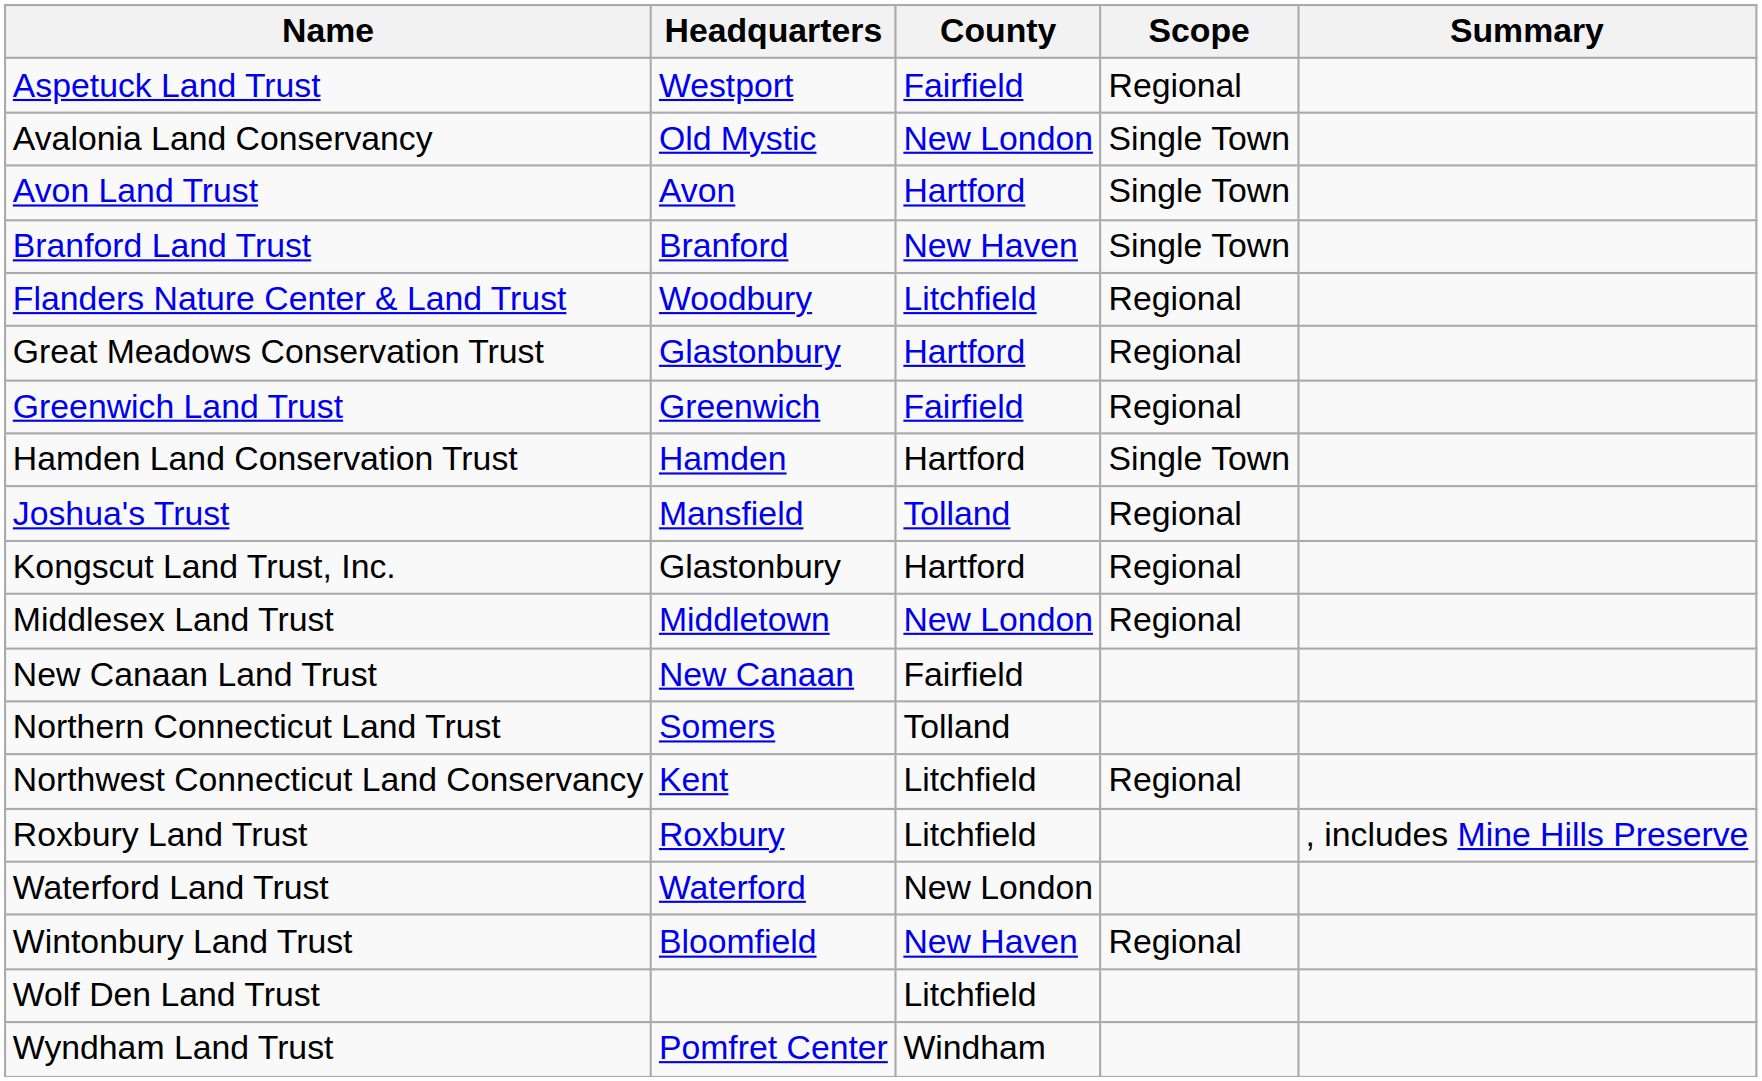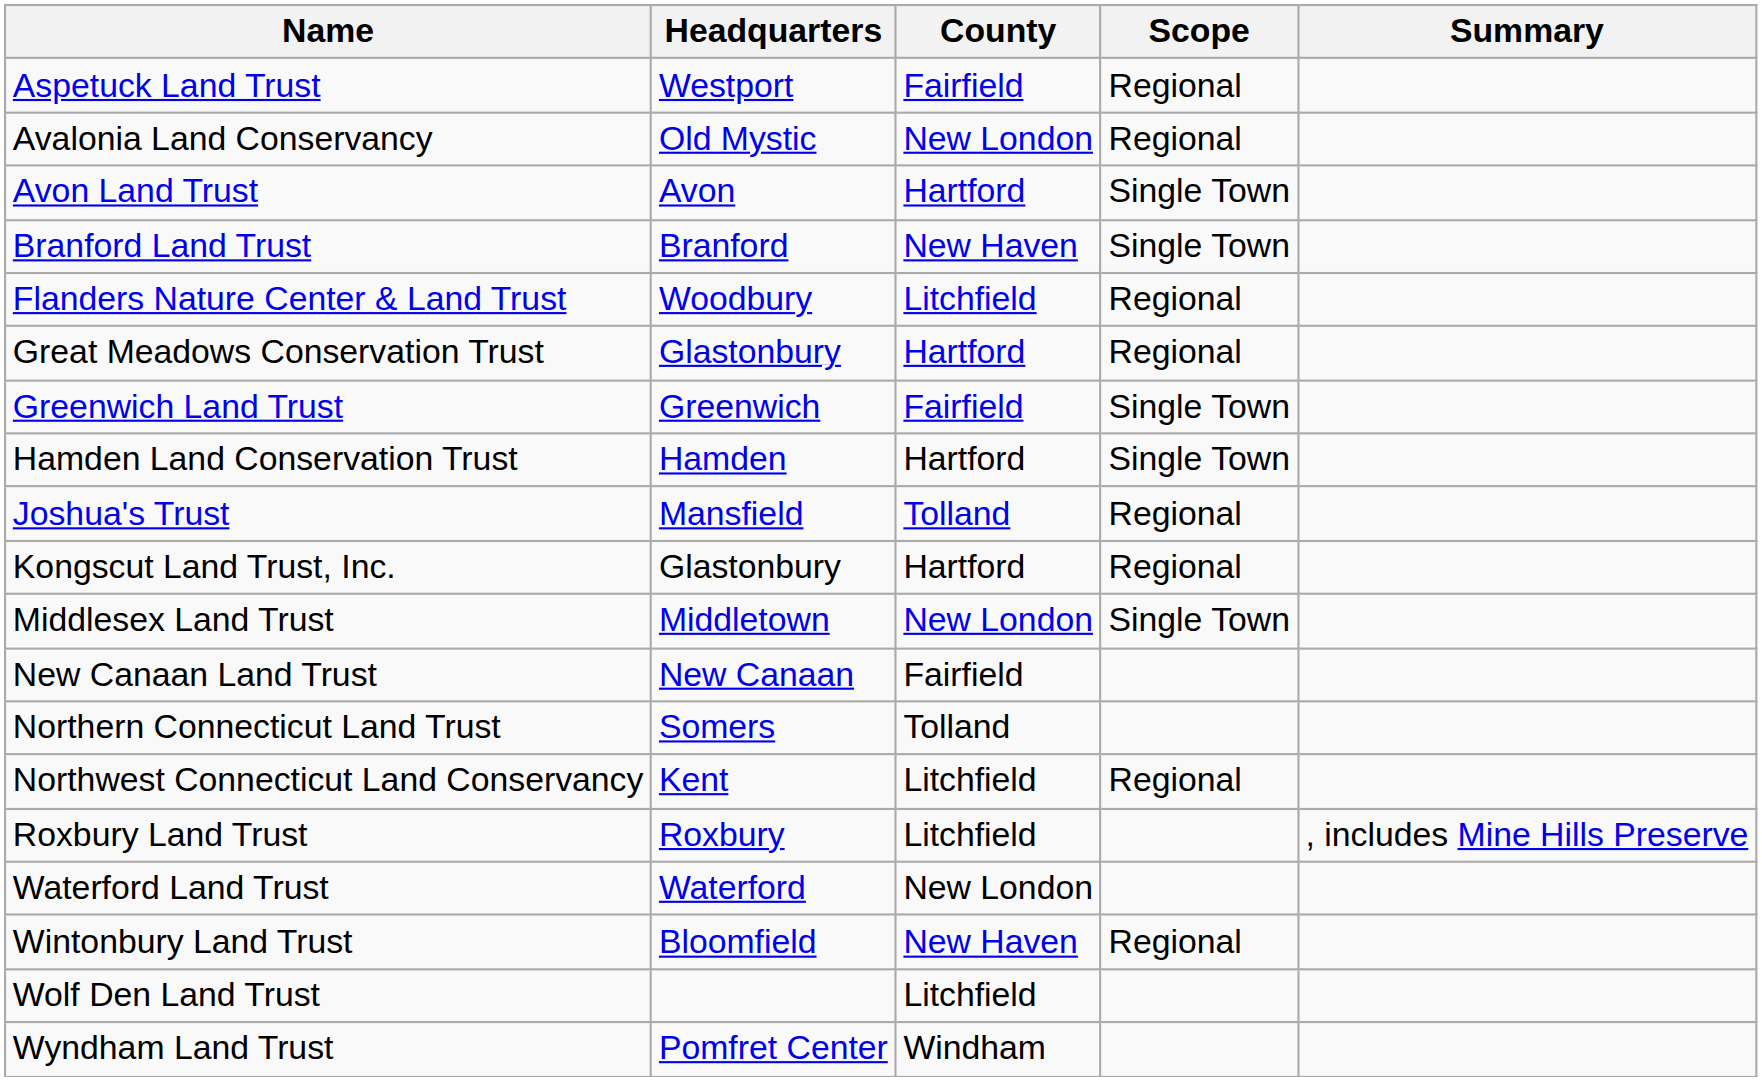 <table class="wikitable sortable">
 <tr>
 <th>Name</th>
 <th>Headquarters</th>
 <th>County</th>
 <th>Scope</th>
 <th>Summary</th>
 </tr>
 <tr>
 <td><a href='#'>Aspetuck Land Trust</a></td>
 <td><a href='#'>Westport</a></td>
 <td><a href='#'>Fairfield</a></td>
 <td>Regional</td>
 <td></td>
 </tr>
 <tr>
 <td>Avalonia Land Conservancy</td>
 <td><a href='#'>Old Mystic</a></td>
 <td><a href='#'>New London</a></td>
-<td>Single Town</td>
+<td>Regional</td>
 <td></td>
 </tr>
 <tr>
 <td><a href='#'>Avon Land Trust</a></td>
 <td><a href='#'>Avon</a></td>
 <td><a href='#'>Hartford</a></td>
 <td>Single Town</td>
 <td></td>
 </tr>
 <tr>
 <td><a href='#'>Branford Land Trust</a></td>
 <td><a href='#'>Branford</a></td>
 <td><a href='#'>New Haven</a></td>
 <td>Single Town</td>
 <td></td>
 </tr>
 <tr>
 <td><a href='#'>Flanders Nature Center & Land Trust</a></td>
 <td><a href='#'>Woodbury</a></td>
 <td><a href='#'>Litchfield</a></td>
 <td>Regional</td>
 <td></td>
 </tr>
 <tr>
 <td>Great Meadows Conservation Trust</td>
 <td><a href='#'>Glastonbury</a></td>
 <td><a href='#'>Hartford</a></td>
 <td>Regional</td>
 <td></td>
 </tr>
 <tr>
 <td><a href='#'>Greenwich Land Trust</a></td>
 <td><a href='#'>Greenwich</a></td>
 <td><a href='#'>Fairfield</a></td>
-<td>Regional</td>
+<td>Single Town</td>
 <td></td>
 </tr>
 <tr>
 <td>Hamden Land Conservation Trust</td>
 <td><a href='#'>Hamden</a></td>
 <td>Hartford</td>
 <td>Single Town</td>
 <td></td>
 </tr>
 <tr>
 <td><a href='#'>Joshua's Trust</a></td>
 <td><a href='#'>Mansfield</a></td>
 <td><a href='#'>Tolland</a></td>
 <td>Regional</td>
 <td></td>
 </tr>
 <tr>
 <td>Kongscut Land Trust, Inc.</td>
 <td>Glastonbury</td>
 <td>Hartford</td>
 <td>Regional</td>
 <td></td>
 </tr>
 <tr>
 <td>Middlesex Land Trust</td>
 <td><a href='#'>Middletown</a></td>
 <td><a href='#'>New London</a></td>
-<td>Regional</td>
+<td>Single Town</td>
 <td></td>
 </tr>
 <tr>
 <td>New Canaan Land Trust</td>
 <td><a href='#'>New Canaan</a></td>
 <td>Fairfield</td>
 <td></td>
 <td></td>
 </tr>
 <tr>
 <td>Northern Connecticut Land Trust</td>
 <td><a href='#'>Somers</a></td>
 <td>Tolland</td>
 <td></td>
 <td></td>
 </tr>
 <tr>
 <td>Northwest Connecticut Land Conservancy</td>
 <td><a href='#'>Kent</a></td>
 <td>Litchfield</td>
 <td>Regional</td>
 <td></td>
 </tr>
 <tr>
 <td>Roxbury Land Trust</td>
 <td><a href='#'>Roxbury</a></td>
 <td>Litchfield</td>
 <td></td>
 <td>, includes <a href='#'>Mine Hills Preserve</a></td>
 </tr>
 <tr>
 <td>Waterford Land Trust</td>
 <td><a href='#'>Waterford</a></td>
 <td>New London</td>
 <td></td>
 <td></td>
 </tr>
 <tr>
 <td>Wintonbury Land Trust</td>
 <td><a href='#'>Bloomfield</a></td>
 <td><a href='#'>New Haven</a></td>
 <td>Regional</td>
 <td></td>
 </tr>
 <tr>
 <td>Wolf Den Land Trust</td>
 <td></td>
 <td>Litchfield</td>
 <td></td>
 <td></td>
 </tr>
 <tr>
 <td>Wyndham Land Trust</td>
 <td><a href='#'>Pomfret Center</a></td>
 <td>Windham</td>
 <td></td>
 <td></td>
 </tr>
 </table>
